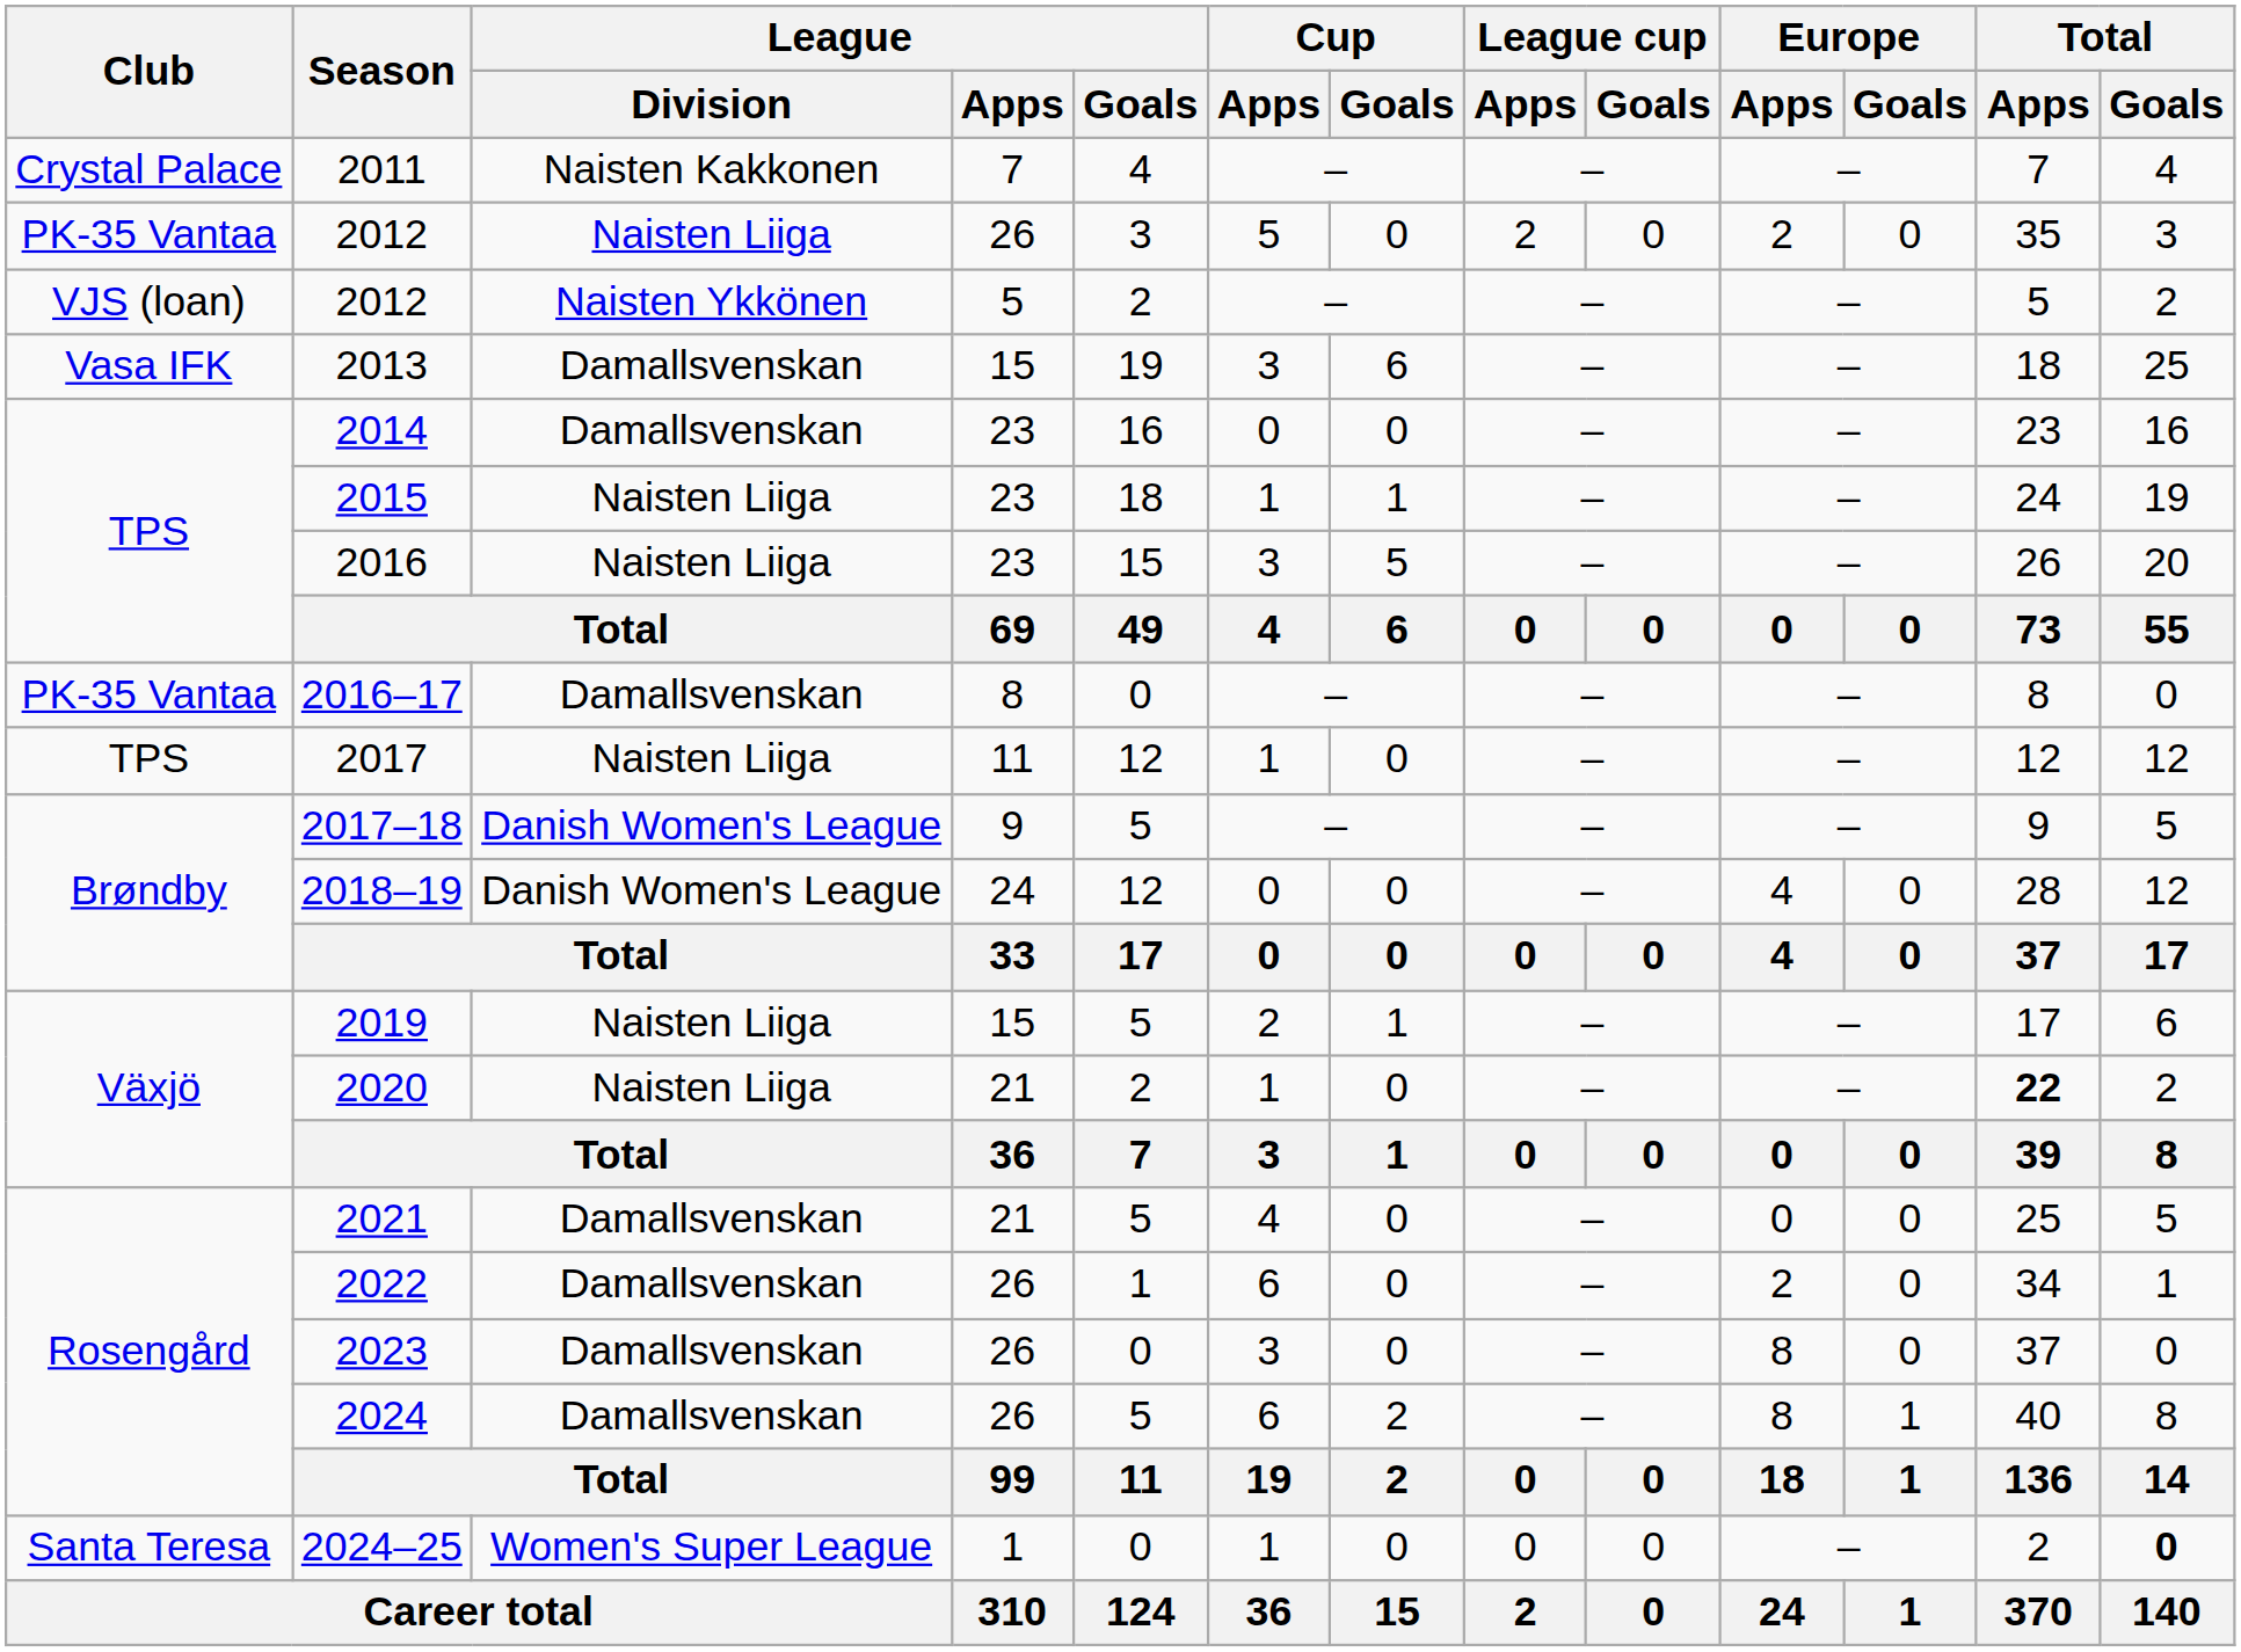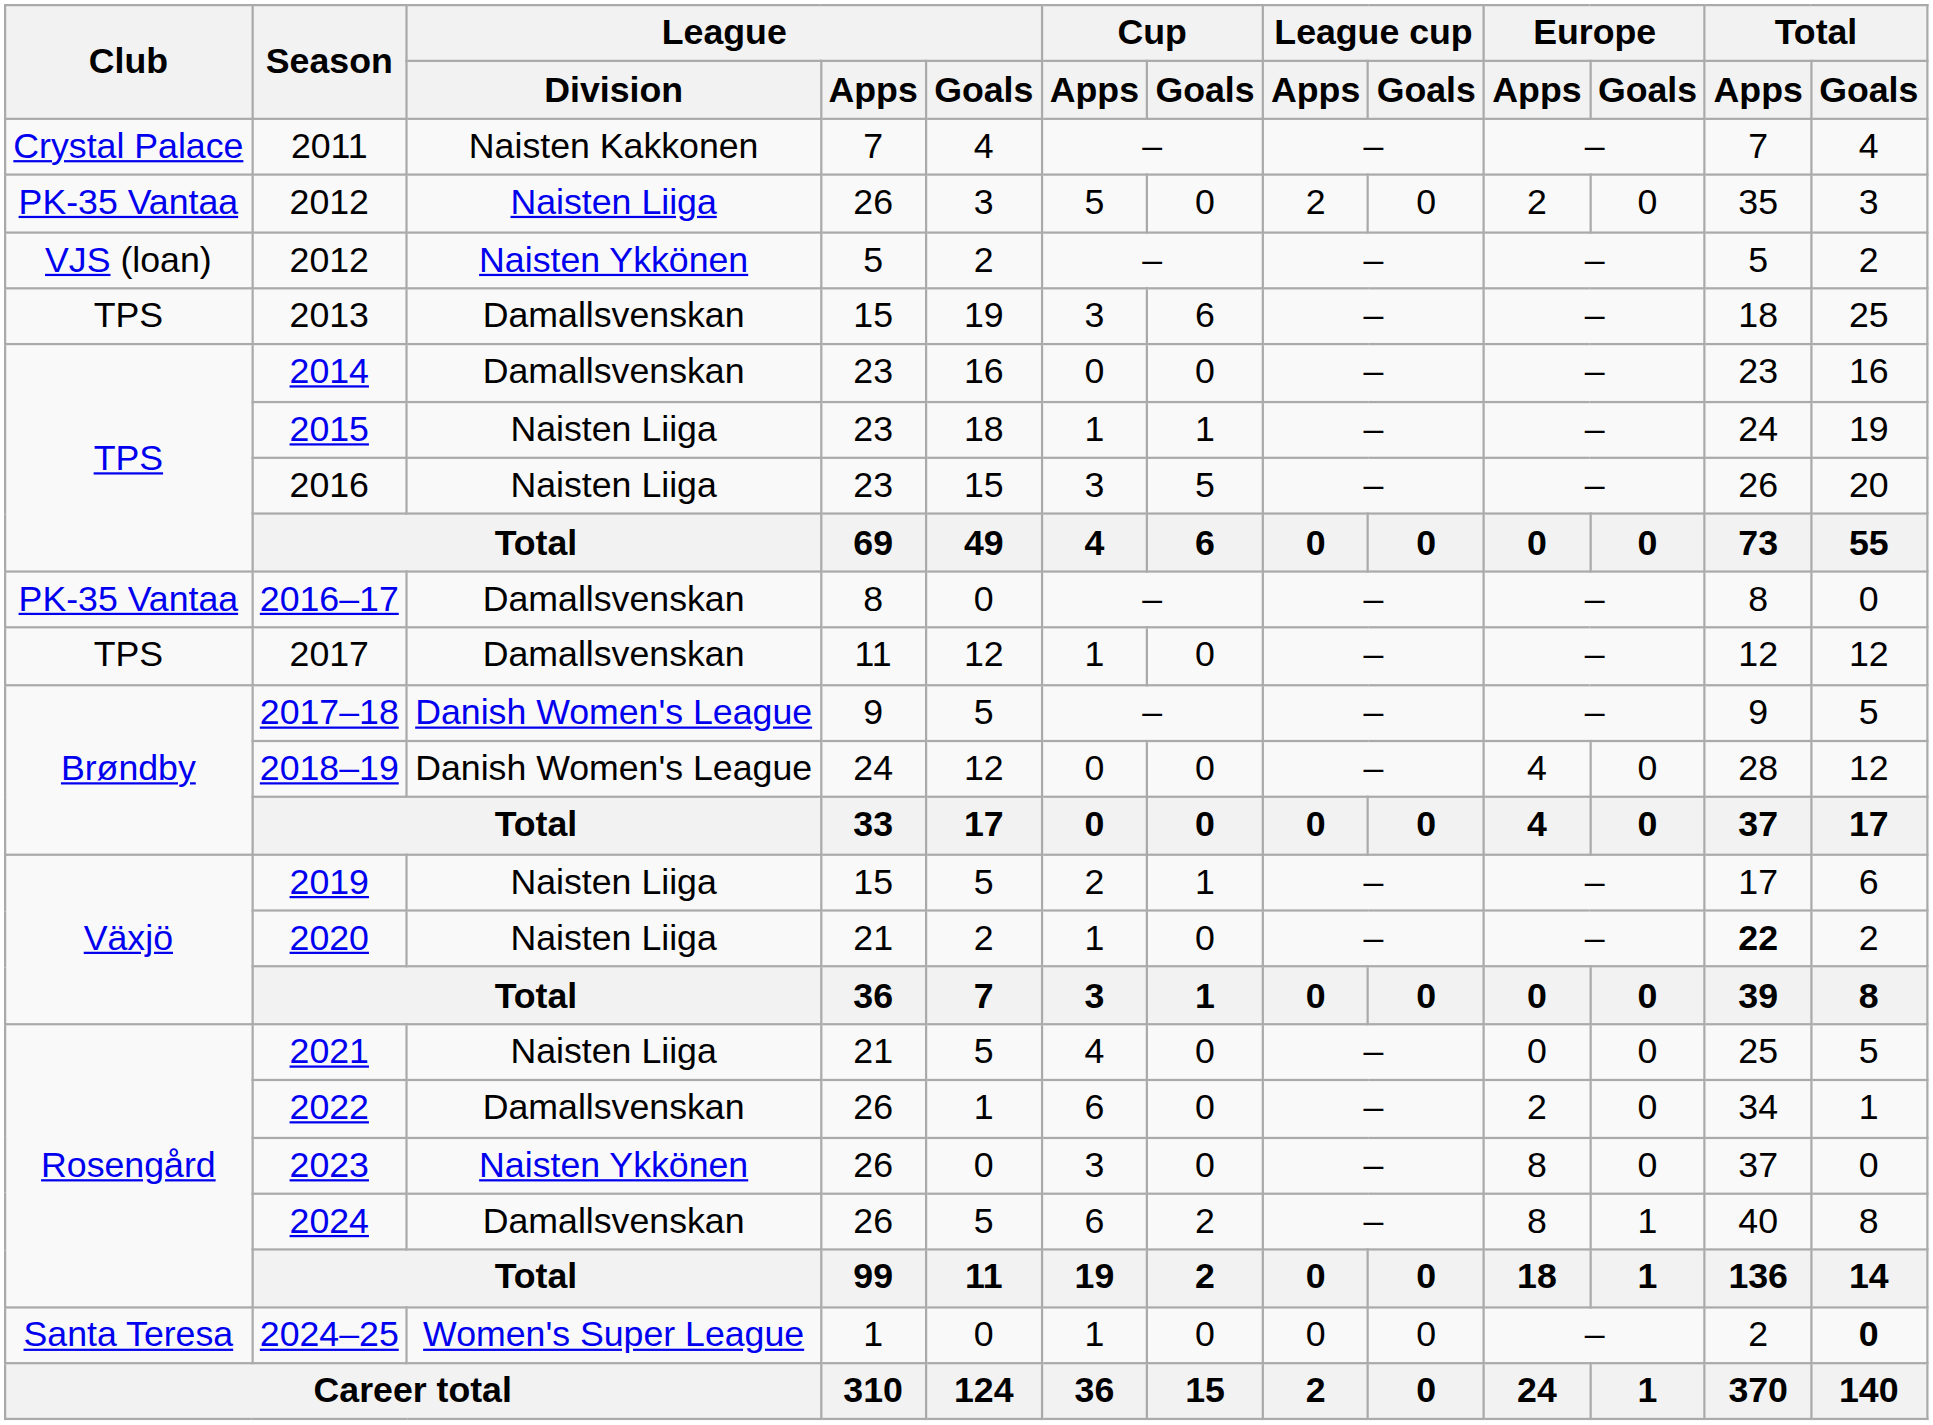 <table class="wikitable" style="text-align:center">
 <tr>
 <th rowspan="2">Club</th>
 <th rowspan="2">Season</th>
 <th colspan="3">League</th>
 <th colspan="2">Cup</th>
 <th colspan="2">League cup</th>
 <th colspan="2">Europe</th>
 <th colspan="2">Total</th>
 </tr>
 <tr>
 <th>Division</th>
 <th>Apps</th>
 <th>Goals</th>
 <th>Apps</th>
 <th>Goals</th>
 <th>Apps</th>
 <th>Goals</th>
 <th>Apps</th>
 <th>Goals</th>
 <th>Apps</th>
 <th>Goals</th>
 </tr>
 <tr>
 <td><a href='#'>Crystal Palace</a></td>
 <td>2011</td>
 <td>Naisten Kakkonen</td>
 <td>7</td>
 <td>4</td>
 <td colspan=2>–</td>
 <td colspan=2>–</td>
 <td colspan=2>–</td>
 <td>7</td>
 <td>4</td>
 </tr>
 <tr>
 <td><a href='#'>PK-35 Vantaa</a></td>
 <td>2012</td>
 <td><a href='#'>Naisten Liiga</a></td>
 <td>26</td>
 <td>3</td>
 <td>5</td>
 <td>0</td>
 <td>2</td>
 <td>0</td>
 <td>2</td>
 <td>0</td>
 <td>35</td>
 <td>3</td>
 </tr>
 <tr>
 <td><a href='#'>VJS</a> (loan)</td>
 <td>2012</td>
 <td><a href='#'>Naisten Ykkönen</a></td>
 <td>5</td>
 <td>2</td>
 <td colspan=2>–</td>
 <td colspan=2>–</td>
 <td colspan=2>–</td>
 <td>5</td>
 <td>2</td>
 </tr>
 <tr>
-<td><a href='#'>Vasa IFK</a></td>
+<td>TPS</td>
 <td>2013</td>
 <td>Damallsvenskan</td>
 <td>15</td>
 <td>19</td>
 <td>3</td>
 <td>6</td>
 <td colspan=2>–</td>
 <td colspan=2>–</td>
 <td>18</td>
 <td>25</td>
 </tr>
 <tr>
 <td rowspan=4><a href='#'>TPS</a></td>
 <td><a href='#'>2014</a></td>
 <td>Damallsvenskan</td>
 <td>23</td>
 <td>16</td>
 <td>0</td>
 <td>0</td>
 <td colspan=2>–</td>
 <td colspan=2>–</td>
 <td>23</td>
 <td>16</td>
 </tr>
 <tr>
 <td><a href='#'>2015</a></td>
 <td>Naisten Liiga</td>
 <td>23</td>
 <td>18</td>
 <td>1</td>
 <td>1</td>
 <td colspan=2>–</td>
 <td colspan=2>–</td>
 <td>24</td>
 <td>19</td>
 </tr>
 <tr>
 <td>2016</td>
 <td>Naisten Liiga</td>
 <td>23</td>
 <td>15</td>
 <td>3</td>
 <td>5</td>
 <td colspan=2>–</td>
 <td colspan=2>–</td>
 <td>26</td>
 <td>20</td>
 </tr>
 <tr>
 <th colspan=2>Total</th>
 <th>69</th>
 <th>49</th>
 <th>4</th>
 <th>6</th>
 <th>0</th>
 <th>0</th>
 <th>0</th>
 <th>0</th>
 <th>73</th>
 <th>55</th>
 </tr>
 <tr>
 <td><a href='#'>PK-35 Vantaa</a></td>
 <td><a href='#'>2016–17</a></td>
 <td>Damallsvenskan</td>
 <td>8</td>
 <td>0</td>
 <td colspan=2>–</td>
 <td colspan=2>–</td>
 <td colspan=2>–</td>
 <td>8</td>
 <td>0</td>
 </tr>
 <tr>
 <td>TPS</td>
 <td>2017</td>
-<td>Naisten Liiga</td>
+<td>Damallsvenskan</td>
 <td>11</td>
 <td>12</td>
 <td>1</td>
 <td>0</td>
 <td colspan=2>–</td>
 <td colspan=2>–</td>
 <td>12</td>
 <td>12</td>
 </tr>
 <tr>
 <td rowspan=3><a href='#'>Brøndby</a></td>
 <td><a href='#'>2017–18</a></td>
 <td><a href='#'>Danish Women's League</a></td>
 <td>9</td>
 <td>5</td>
 <td colspan=2>–</td>
 <td colspan=2>–</td>
 <td colspan=2>–</td>
 <td>9</td>
 <td>5</td>
 </tr>
 <tr>
 <td><a href='#'>2018–19</a></td>
 <td>Danish Women's League</td>
 <td>24</td>
 <td>12</td>
 <td>0</td>
 <td>0</td>
 <td colspan=2>–</td>
 <td>4</td>
 <td>0</td>
 <td>28</td>
 <td>12</td>
 </tr>
 <tr>
 <th colspan=2>Total</th>
 <th>33</th>
 <th>17</th>
 <th>0</th>
 <th>0</th>
 <th>0</th>
 <th>0</th>
 <th>4</th>
 <th>0</th>
 <th>37</th>
 <th>17</th>
 </tr>
 <tr>
 <td rowspan=3><a href='#'>Växjö</a></td>
 <td><a href='#'>2019</a></td>
 <td>Naisten Liiga</td>
 <td>15</td>
 <td>5</td>
 <td>2</td>
 <td>1</td>
 <td colspan=2>–</td>
 <td colspan=2>–</td>
 <td>17</td>
 <td>6</td>
 </tr>
 <tr>
 <td><a href='#'>2020</a></td>
 <td>Naisten Liiga</td>
 <td>21</td>
 <td>2</td>
 <td>1</td>
 <td>0</td>
 <td colspan=2>–</td>
 <td colspan=2>–</td>
 <td><strong>22</strong></td>
 <td>2</td>
 </tr>
 <tr>
 <th colspan=2>Total</th>
 <th>36</th>
 <th>7</th>
 <th>3</th>
 <th>1</th>
 <th>0</th>
 <th>0</th>
 <th>0</th>
 <th>0</th>
 <th>39</th>
 <th>8</th>
 </tr>
 <tr>
 <td rowspan=5><a href='#'>Rosengård</a></td>
 <td><a href='#'>2021</a></td>
-<td>Damallsvenskan</td>
+<td>Naisten Liiga</td>
 <td>21</td>
 <td>5</td>
 <td>4</td>
 <td>0</td>
 <td colspan=2>–</td>
 <td>0</td>
 <td>0</td>
 <td>25</td>
 <td>5</td>
 </tr>
 <tr>
 <td><a href='#'>2022</a></td>
 <td>Damallsvenskan</td>
 <td>26</td>
 <td>1</td>
 <td>6</td>
 <td>0</td>
 <td colspan=2>–</td>
 <td>2</td>
 <td>0</td>
 <td>34</td>
 <td>1</td>
 </tr>
 <tr>
 <td><a href='#'>2023</a></td>
-<td>Damallsvenskan</td>
+<td><a href='#'>Naisten Ykkönen</a></td>
 <td>26</td>
 <td>0</td>
 <td>3</td>
 <td>0</td>
 <td colspan=2>–</td>
 <td>8</td>
 <td>0</td>
 <td>37</td>
 <td>0</td>
 </tr>
 <tr>
 <td><a href='#'>2024</a></td>
 <td>Damallsvenskan</td>
 <td>26</td>
 <td>5</td>
 <td>6</td>
 <td>2</td>
 <td colspan=2>–</td>
 <td>8</td>
 <td>1</td>
 <td>40</td>
 <td>8</td>
 </tr>
 <tr>
 <th colspan=2>Total</th>
 <th>99</th>
 <th>11</th>
 <th>19</th>
 <th>2</th>
 <th>0</th>
 <th>0</th>
 <th>18</th>
 <th>1</th>
 <th>136</th>
 <th>14</th>
 </tr>
 <tr>
 <td><a href='#'>Santa Teresa</a></td>
 <td><a href='#'>2024–25</a></td>
 <td><a href='#'>Women's Super League</a></td>
 <td>1</td>
 <td>0</td>
 <td>1</td>
 <td>0</td>
 <td>0</td>
 <td>0</td>
 <td colspan=2>–</td>
 <td>2</td>
 <td><strong>0</strong></td>
 </tr>
 <tr>
 <th colspan="3">Career total</th>
 <th>310</th>
 <th>124</th>
 <th>36</th>
 <th>15</th>
 <th>2</th>
 <th>0</th>
 <th>24</th>
 <th>1</th>
 <th>370</th>
 <th>140</th>
 </tr>
 </table>
